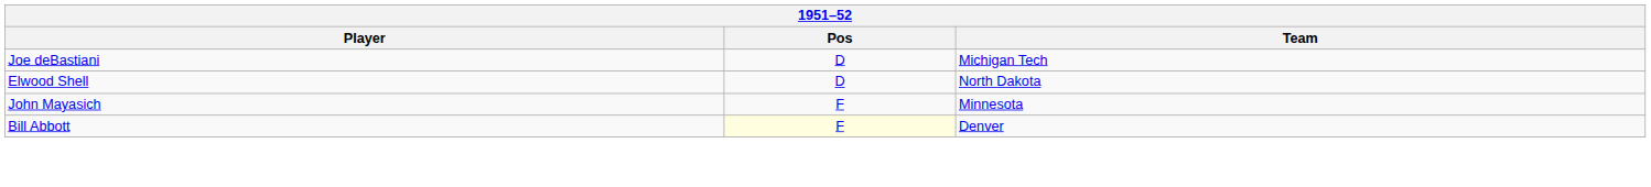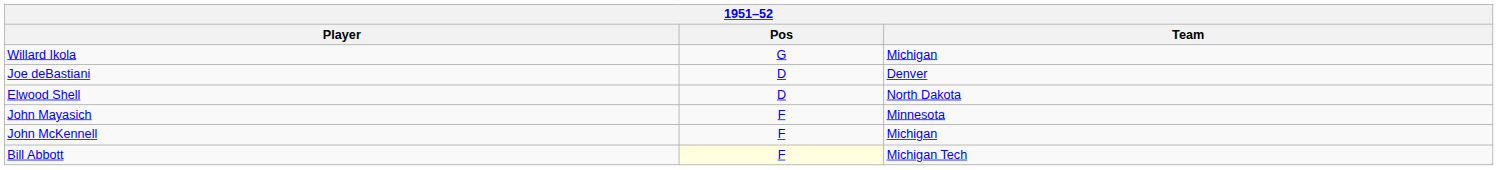 <table class="wikitable" width=95%>
 <tr>
 <th colspan=3><a href='#'>1951–52</a></th>
 </tr>
 <tr>
 <th>Player</th>
 <th>Pos</th>
 <th>Team</th>
 </tr>
 <tr>
+<td><a href='#'>Willard Ikola</a></td>
+<td align=center><a href='#'>G</a></td>
+<td><a href='#'>Michigan</a></td>
+</tr>
+<tr>
 <td><a href='#'>Joe deBastiani</a></td>
 <td align=center><a href='#'>D</a></td>
-<td><a href='#'>Michigan Tech</a></td>
+<td><a href='#'>Denver</a></td>
 </tr>
 <tr>
 <td><a href='#'>Elwood Shell</a></td>
 <td align=center><a href='#'>D</a></td>
 <td><a href='#'>North Dakota</a></td>
 </tr>
 <tr>
 <td><a href='#'>John Mayasich</a></td>
 <td align=center><a href='#'>F</a></td>
 <td><a href='#'>Minnesota</a></td>
 </tr>
 <tr>
+<td><a href='#'>John McKennell</a></td>
+<td align=center><a href='#'>F</a></td>
+<td><a href='#'>Michigan</a></td>
+</tr>
+<tr>
 <td><a href='#'>Bill Abbott</a></td>
 <td align=center style="background: lightyellow;"><a href='#'>F</a></td>
-<td><a href='#'>Denver</a></td>
+<td><a href='#'>Michigan Tech</a></td>
 </tr>
 </table>
